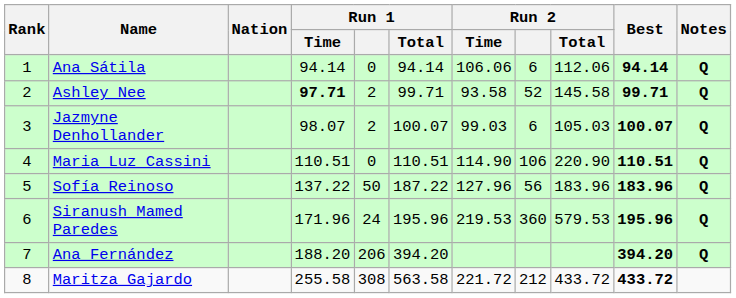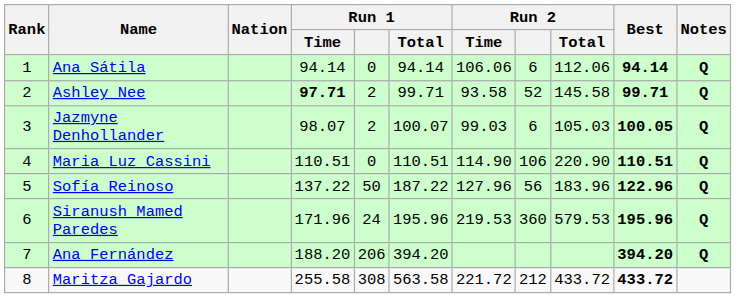 <table class="wikitable" style="text-align:center">
 <tr>
 <th rowspan=2>Rank</th>
 <th rowspan=2>Name</th>
 <th rowspan=2>Nation</th>
 <th colspan=3>Run 1</th>
 <th colspan=3>Run 2</th>
 <th rowspan=2>Best</th>
 <th rowspan=2>Notes</th>
 </tr>
 <tr>
 <th>Time</th>
 <th></th>
 <th>Total</th>
 <th>Time</th>
 <th></th>
 <th>Total</th>
 </tr>
 <tr bgcolor=#ccffcc>
 <td>1</td>
 <td align=left><a href='#'>Ana Sátila</a></td>
 <td align=left></td>
 <td>94.14</td>
 <td>0</td>
 <td>94.14</td>
 <td>106.06</td>
 <td>6</td>
 <td>112.06</td>
 <td><strong>94.14</strong></td>
 <td><strong>Q</strong></td>
 </tr>
 <tr bgcolor=#ccffcc>
 <td>2</td>
 <td align=left><a href='#'>Ashley Nee</a></td>
 <td align=left></td>
 <td><strong>97.71</strong></td>
 <td>2</td>
 <td>99.71</td>
 <td>93.58</td>
 <td>52</td>
 <td>145.58</td>
 <td><strong>99.71</strong></td>
 <td><strong>Q</strong></td>
 </tr>
 <tr bgcolor=#ccffcc>
 <td>3</td>
 <td align=left><a href='#'>Jazmyne Denhollander</a></td>
 <td align=left></td>
 <td>98.07</td>
 <td>2</td>
 <td>100.07</td>
 <td>99.03</td>
 <td>6</td>
 <td>105.03</td>
-<td><strong>100.07</strong></td>
+<td><strong>100.05</strong></td>
 <td><strong>Q</strong></td>
 </tr>
 <tr bgcolor=#ccffcc>
 <td>4</td>
 <td align=left><a href='#'>Maria Luz Cassini</a></td>
 <td align=left></td>
 <td>110.51</td>
 <td>0</td>
 <td>110.51</td>
 <td>114.90</td>
 <td>106</td>
 <td>220.90</td>
 <td><strong>110.51</strong></td>
 <td><strong>Q</strong></td>
 </tr>
 <tr bgcolor=#ccffcc>
 <td>5</td>
 <td align=left><a href='#'>Sofía Reinoso</a></td>
 <td align=left></td>
 <td>137.22</td>
 <td>50</td>
 <td>187.22</td>
 <td>127.96</td>
 <td>56</td>
 <td>183.96</td>
-<td><strong>183.96</strong></td>
+<td><strong>122.96</strong></td>
 <td><strong>Q</strong></td>
 </tr>
 <tr bgcolor=#ccffcc>
 <td>6</td>
 <td align=left><a href='#'>Siranush Mamed Paredes</a></td>
 <td align=left></td>
 <td>171.96</td>
 <td>24</td>
 <td>195.96</td>
 <td>219.53</td>
 <td>360</td>
 <td>579.53</td>
 <td><strong>195.96</strong></td>
 <td><strong>Q</strong></td>
 </tr>
 <tr bgcolor=#ccffcc>
 <td>7</td>
 <td align=left><a href='#'>Ana Fernández</a></td>
 <td align=left></td>
 <td>188.20</td>
 <td>206</td>
 <td>394.20</td>
 <td></td>
 <td></td>
 <td></td>
 <td><strong>394.20</strong></td>
 <td><strong>Q</strong></td>
 </tr>
 <tr>
 <td>8</td>
 <td align=left><a href='#'>Maritza Gajardo</a></td>
 <td align=left></td>
 <td>255.58</td>
 <td>308</td>
 <td>563.58</td>
 <td>221.72</td>
 <td>212</td>
 <td>433.72</td>
 <td><strong>433.72</strong></td>
 <td></td>
 </tr>
 </table>
